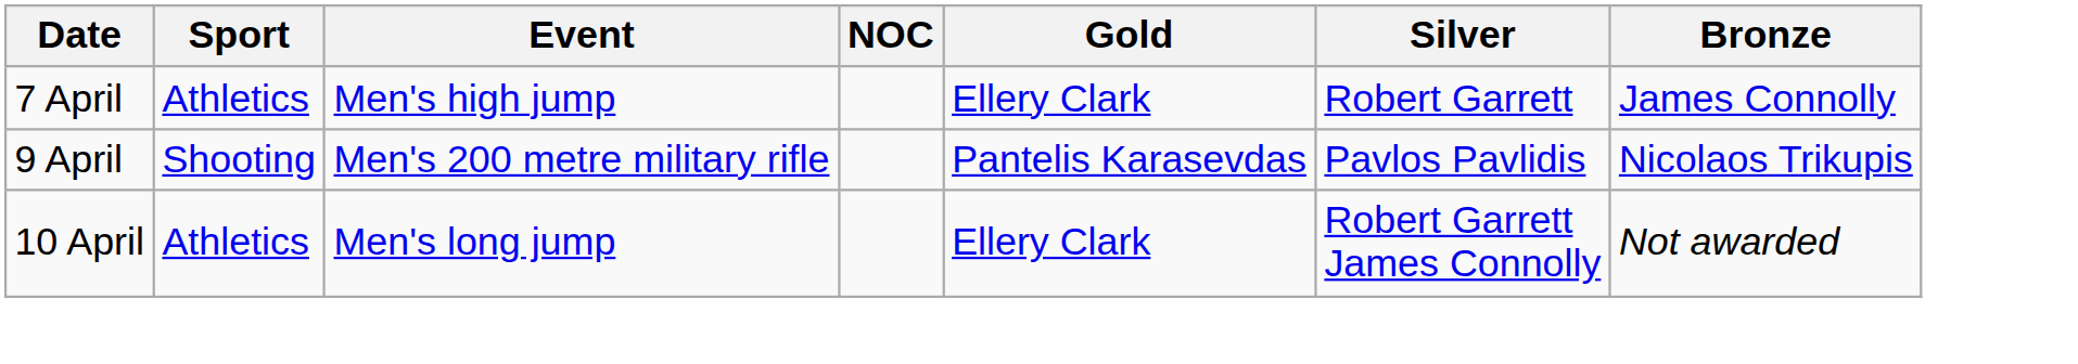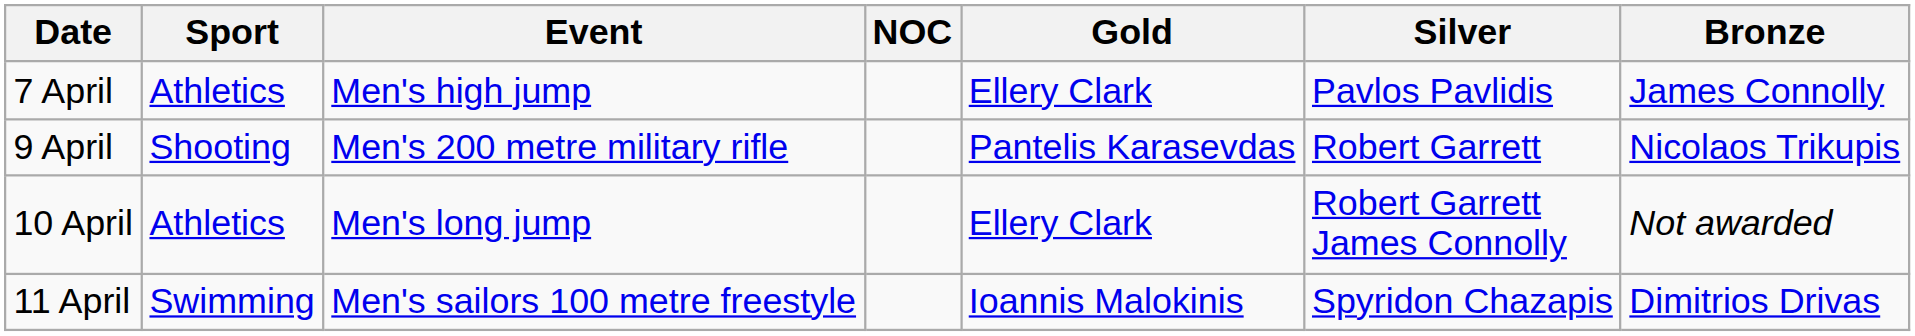 <table class="wikitable">
 <tr>
 <th>Date</th>
 <th>Sport</th>
 <th>Event</th>
 <th>NOC</th>
 <th>Gold</th>
 <th>Silver</th>
 <th>Bronze</th>
 </tr>
 <tr>
 <td>7 April</td>
 <td><a href='#'>Athletics</a></td>
 <td><a href='#'>Men's high jump</a></td>
 <td></td>
 <td><a href='#'>Ellery Clark</a></td>
-<td><a href='#'>Robert Garrett</a></td>
+<td><a href='#'>Pavlos Pavlidis</a></td>
 <td><a href='#'>James Connolly</a></td>
 </tr>
 <tr>
 <td>9 April</td>
 <td><a href='#'>Shooting</a></td>
 <td><a href='#'>Men's 200 metre military rifle</a></td>
 <td></td>
 <td><a href='#'>Pantelis Karasevdas</a></td>
-<td><a href='#'>Pavlos Pavlidis</a></td>
+<td><a href='#'>Robert Garrett</a></td>
 <td><a href='#'>Nicolaos Trikupis</a></td>
 </tr>
 <tr>
 <td>10 April</td>
 <td><a href='#'>Athletics</a></td>
 <td><a href='#'>Men's long jump</a></td>
 <td></td>
 <td><a href='#'>Ellery Clark</a></td>
 <td><a href='#'>Robert Garrett</a><br><a href='#'>James Connolly</a></td>
 <td><em>Not awarded</em></td>
 </tr>
+<tr>
+<td>11 April</td>
+<td><a href='#'>Swimming</a></td>
+<td><a href='#'>Men's sailors 100 metre freestyle</a></td>
+<td></td>
+<td><a href='#'>Ioannis Malokinis</a></td>
+<td><a href='#'>Spyridon Chazapis</a></td>
+<td><a href='#'>Dimitrios Drivas</a></td>
+</tr>
 </table>
